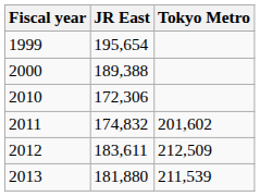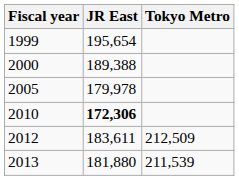 <table class="wikitable">
 <tr>
 <th>Fiscal year</th>
 <th>JR East</th>
 <th>Tokyo Metro</th>
 </tr>
 <tr>
 <td>1999</td>
 <td>195,654</td>
 <td></td>
 </tr>
 <tr>
 <td>2000</td>
 <td>189,388</td>
 <td></td>
 </tr>
 <tr>
-<td>2010</td>
-<td>172,306</td>
+<td>2005</td>
+<td>179,978</td>
 <td></td>
 </tr>
 <tr>
-<td>2011</td>
-<td>174,832</td>
-<td>201,602</td>
+<td>2010</td>
+<td><strong>172,306</strong></td>
+<td></td>
 </tr>
 <tr>
 <td>2012</td>
 <td>183,611</td>
 <td>212,509</td>
 </tr>
 <tr>
 <td>2013</td>
 <td>181,880</td>
 <td>211,539</td>
 </tr>
 </table>
